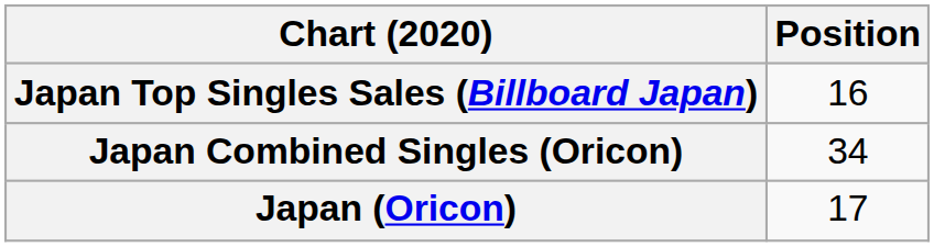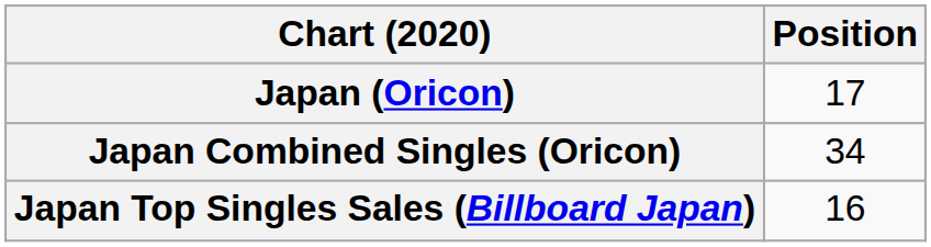 <table class="wikitable sortable plainrowheaders" style="text-align:center">
 <tr>
 <th>Chart (2020)</th>
 <th>Position</th>
 </tr>
 <tr>
-<th scope="row">Japan Top Singles Sales (<em><a href='#'>Billboard Japan</a></em>)</th>
-<td>16</td>
+<th scope="row">Japan (<a href='#'>Oricon</a>)</th>
+<td>17</td>
 </tr>
 <tr>
 <th scope="row">Japan Combined Singles (Oricon)</th>
 <td>34</td>
 </tr>
 <tr>
-<th scope="row">Japan (<a href='#'>Oricon</a>)</th>
-<td>17</td>
+<th scope="row">Japan Top Singles Sales (<em><a href='#'>Billboard Japan</a></em>)</th>
+<td>16</td>
 </tr>
 </table>
